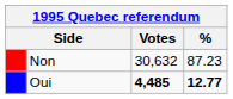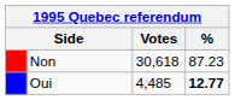 <table class="wikitable" style="font-size: 95%; clear:both">
 <tr style="background-color:#E9E9E9">
 <th colspan=4><a href='#'>1995 Quebec referendum</a></th>
 </tr>
 <tr style="background-color:#E9E9E9">
 <th colspan=2 style="width: 130px">Side</th>
 <th style="width: 50px">Votes</th>
 <th style="width: 40px">%</th>
 </tr>
 <tr>
 <td bgcolor="red"></td>
 <td>Non</td>
-<td>30,632</td>
+<td>30,618</td>
 <td>87.23</td>
 </tr>
 <tr>
 <td bgcolor="blue"></td>
 <td>Oui</td>
-<td><strong>4,485</strong></td>
+<td>4,485</td>
 <td><strong>12.77</strong></td>
 </tr>
 </table>
